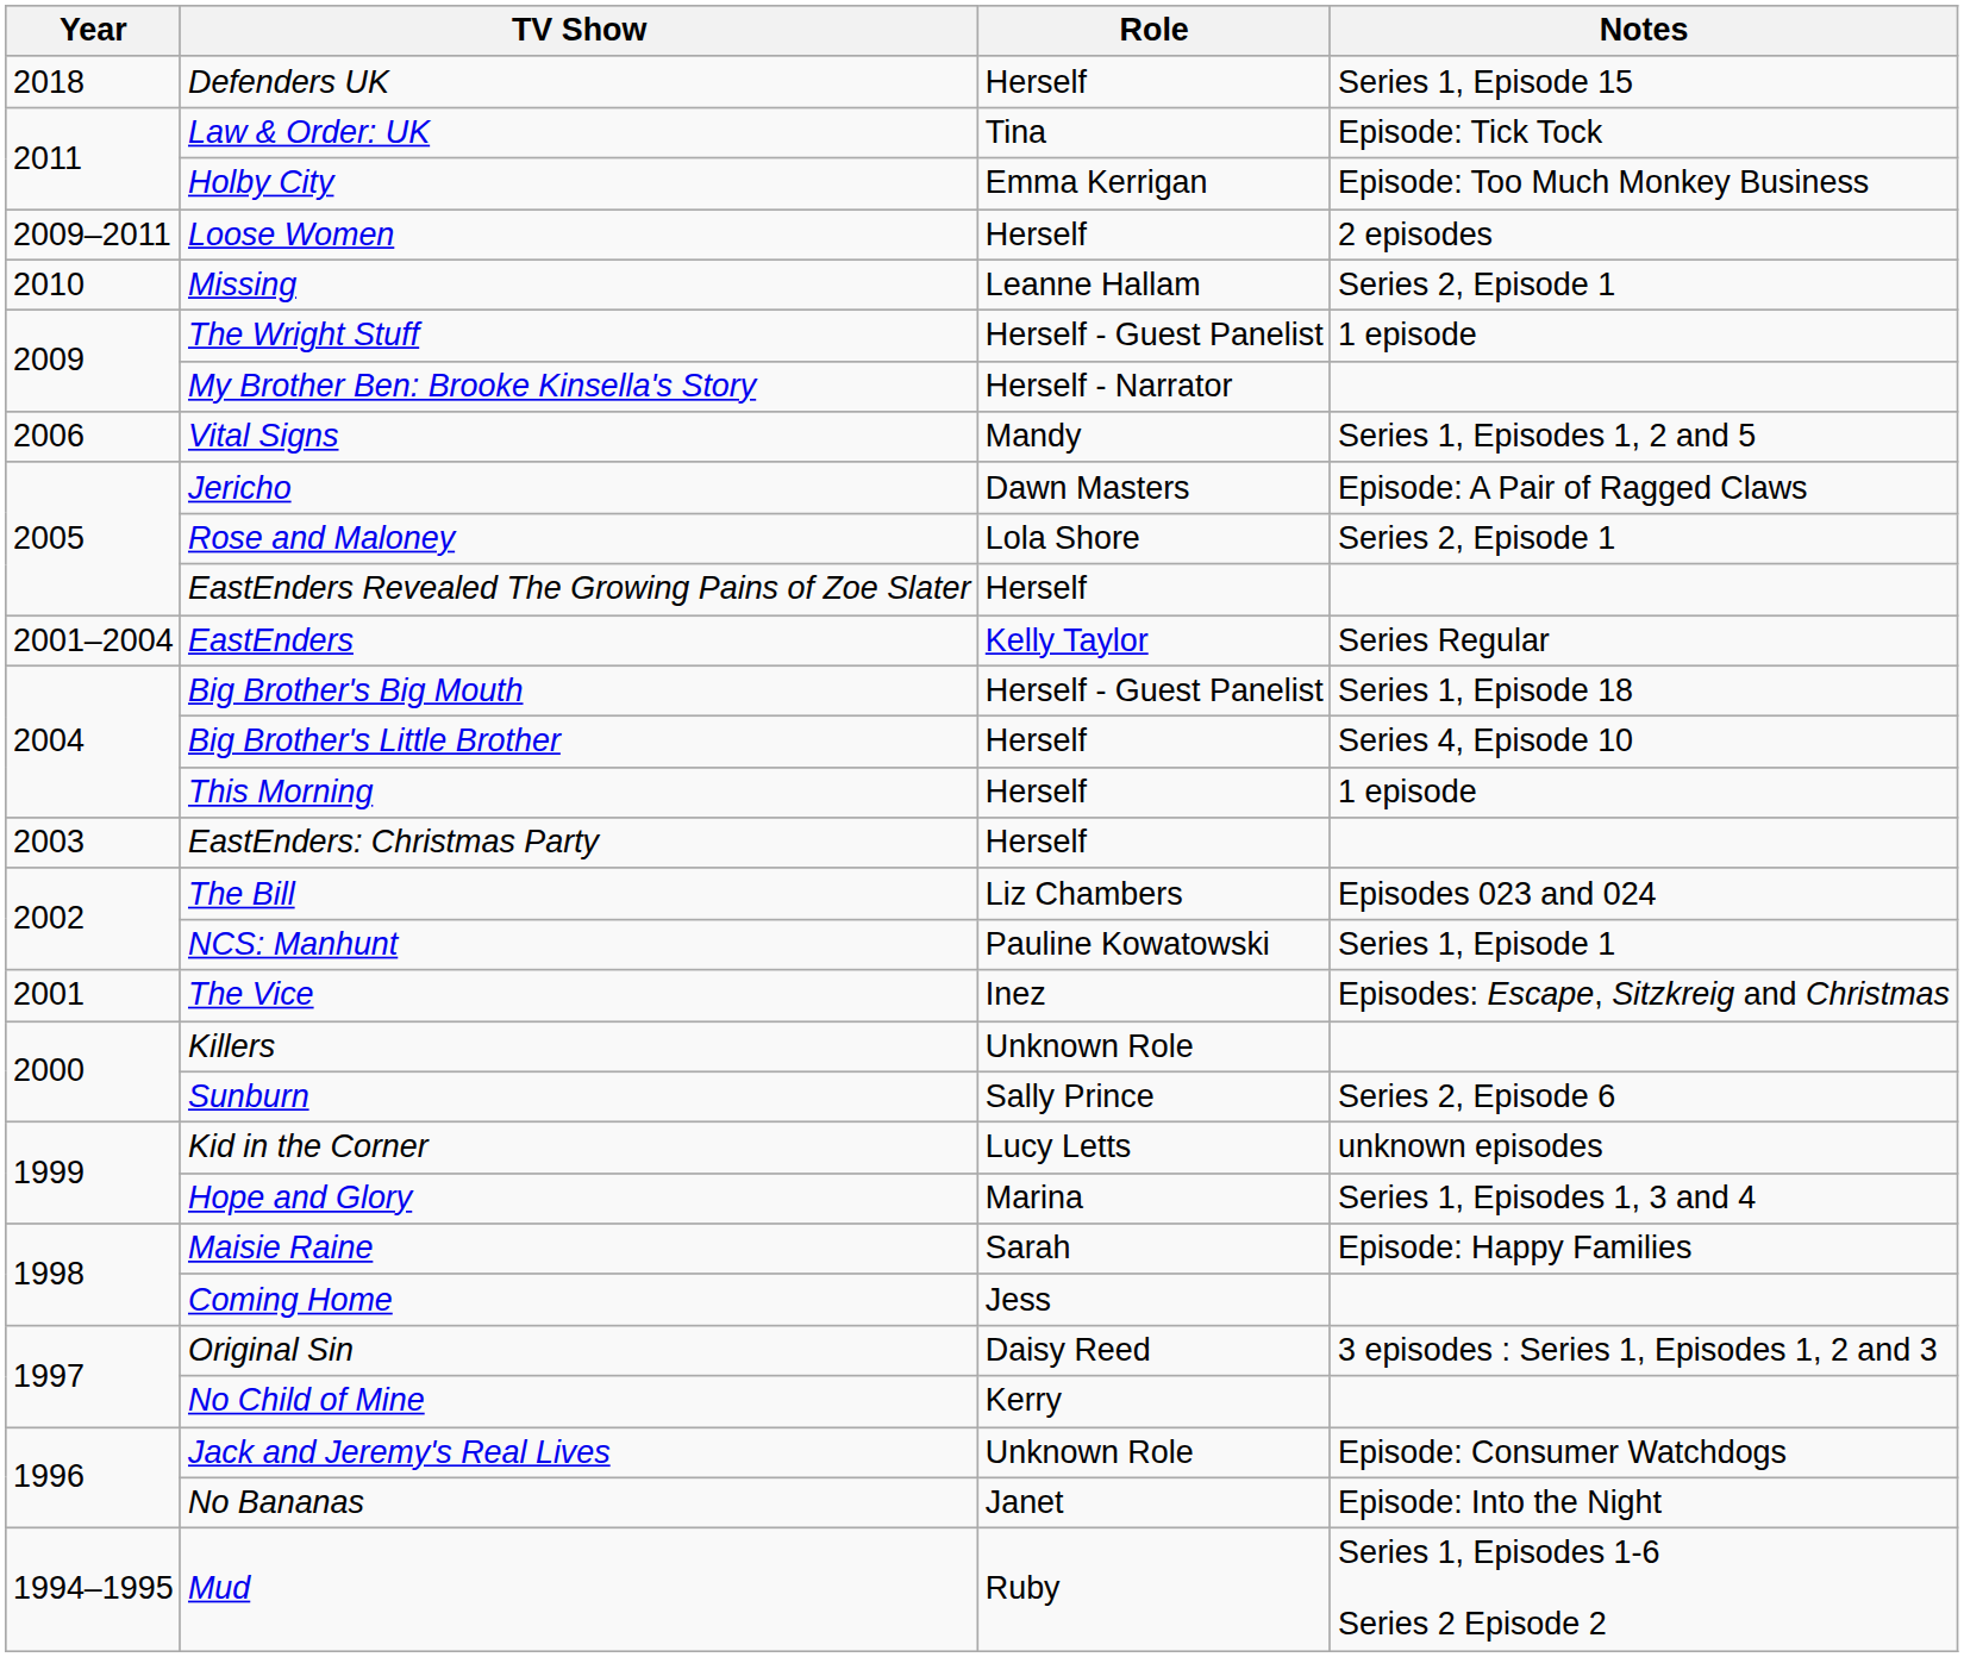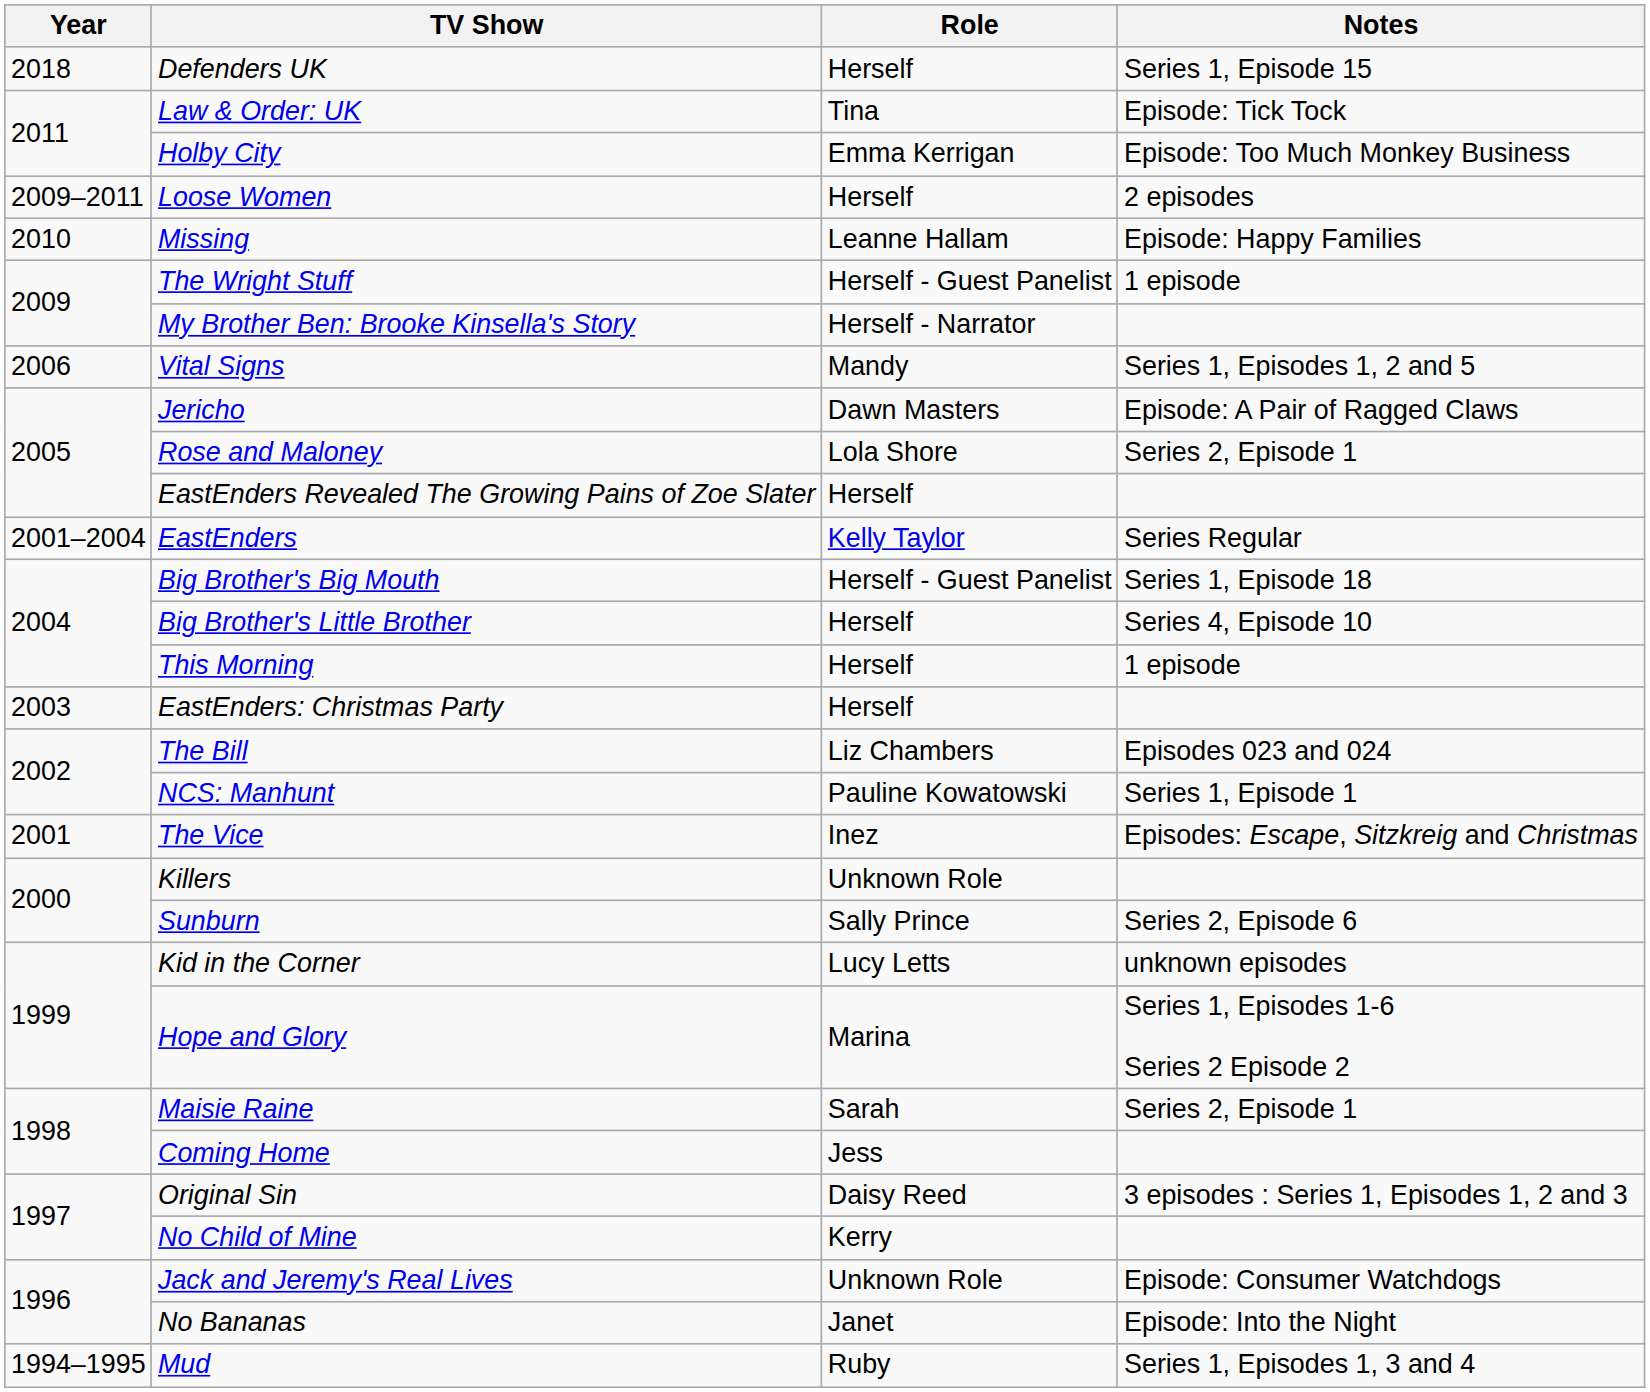 <table class="wikitable sortable">
 <tr>
 <th>Year</th>
 <th>TV Show</th>
 <th>Role</th>
 <th class="unsortable">Notes</th>
 </tr>
 <tr>
 <td>2018</td>
 <td><em>Defenders UK</em></td>
 <td>Herself</td>
 <td>Series 1, Episode 15</td>
 </tr>
 <tr>
 <td rowspan="2">2011</td>
 <td><em><a href='#'>Law & Order: UK</a></em></td>
 <td>Tina</td>
 <td>Episode: Tick Tock</td>
 </tr>
 <tr>
 <td><em><a href='#'>Holby City</a> </em></td>
 <td>Emma Kerrigan</td>
 <td>Episode: Too Much Monkey Business</td>
 </tr>
 <tr>
 <td>2009–2011</td>
 <td><em><a href='#'>Loose Women</a></em></td>
 <td>Herself</td>
 <td>2 episodes</td>
 </tr>
 <tr>
 <td>2010</td>
 <td><em><a href='#'>Missing</a></em></td>
 <td>Leanne Hallam</td>
-<td>Series 2, Episode 1</td>
+<td>Episode: Happy Families</td>
 </tr>
 <tr>
 <td rowspan="2">2009</td>
 <td><em><a href='#'>The Wright Stuff</a></em></td>
 <td>Herself - Guest Panelist</td>
 <td>1 episode</td>
 </tr>
 <tr>
 <td><em><a href='#'>My Brother Ben: Brooke Kinsella's Story</a></em></td>
 <td>Herself - Narrator</td>
 <td></td>
 </tr>
 <tr>
 <td>2006</td>
 <td><em><a href='#'>Vital Signs</a></em></td>
 <td>Mandy</td>
 <td>Series 1, Episodes 1, 2 and 5</td>
 </tr>
 <tr>
 <td rowspan="3">2005</td>
 <td><em><a href='#'>Jericho</a></em></td>
 <td>Dawn Masters</td>
 <td>Episode: A Pair of Ragged Claws</td>
 </tr>
 <tr>
 <td><em><a href='#'>Rose and Maloney</a></em></td>
 <td>Lola Shore</td>
 <td>Series 2, Episode 1</td>
 </tr>
 <tr>
 <td><em>EastEnders Revealed The Growing Pains of Zoe Slater</em></td>
 <td>Herself</td>
 <td></td>
 </tr>
 <tr>
 <td>2001–2004</td>
 <td><em><a href='#'>EastEnders</a></em></td>
 <td><a href='#'>Kelly Taylor</a></td>
 <td>Series Regular</td>
 </tr>
 <tr>
 <td rowspan="3">2004</td>
 <td><em><a href='#'>Big Brother's Big Mouth</a></em></td>
 <td>Herself - Guest Panelist</td>
 <td>Series 1,  Episode 18</td>
 </tr>
 <tr>
 <td><em><a href='#'>Big Brother's Little Brother</a></em></td>
 <td>Herself</td>
 <td>Series 4, Episode 10</td>
 </tr>
 <tr>
 <td><em><a href='#'>This Morning</a></em></td>
 <td>Herself</td>
 <td>1 episode</td>
 </tr>
 <tr>
 <td>2003</td>
 <td><em>EastEnders: Christmas Party</em></td>
 <td>Herself</td>
 <td></td>
 </tr>
 <tr>
 <td rowspan="2">2002</td>
 <td><em><a href='#'>The Bill</a></em></td>
 <td>Liz Chambers</td>
 <td>Episodes 023 and 024</td>
 </tr>
 <tr>
 <td><em><a href='#'>NCS: Manhunt</a></em></td>
 <td>Pauline Kowatowski</td>
 <td>Series 1, Episode 1</td>
 </tr>
 <tr>
 <td>2001</td>
 <td><em><a href='#'>The Vice</a></em></td>
 <td>Inez</td>
 <td>Episodes: <em>Escape</em>, <em>Sitzkreig</em> and <em>Christmas</em></td>
 </tr>
 <tr>
 <td rowspan="2">2000</td>
 <td><em>Killers</em></td>
 <td>Unknown Role</td>
 <td></td>
 </tr>
 <tr>
 <td><em><a href='#'>Sunburn</a></em></td>
 <td>Sally Prince</td>
 <td>Series 2, Episode 6</td>
 </tr>
 <tr>
 <td rowspan="2">1999</td>
 <td><em>Kid in the Corner</em></td>
 <td>Lucy Letts</td>
 <td>unknown episodes</td>
 </tr>
 <tr>
 <td><em><a href='#'>Hope and Glory</a></em></td>
 <td>Marina</td>
-<td>Series 1, Episodes 1, 3 and 4</td>
+<td>Series 1, Episodes 1-6<br><br>Series 2 Episode 2</td>
 </tr>
 <tr>
 <td rowspan="2">1998</td>
 <td><em><a href='#'>Maisie Raine</a></em></td>
 <td>Sarah</td>
-<td>Episode: Happy Families</td>
+<td>Series 2, Episode 1</td>
 </tr>
 <tr>
 <td><em><a href='#'>Coming Home</a></em></td>
 <td>Jess</td>
 <td></td>
 </tr>
 <tr>
 <td rowspan="2">1997</td>
 <td><em>Original Sin</em></td>
 <td>Daisy Reed</td>
 <td>3 episodes : Series 1, Episodes 1, 2 and 3</td>
 </tr>
 <tr>
 <td><em><a href='#'>No Child of Mine</a> </em></td>
 <td>Kerry</td>
 <td></td>
 </tr>
 <tr>
 <td rowspan="2">1996</td>
 <td><em><a href='#'>Jack and Jeremy's Real Lives</a></em></td>
 <td>Unknown Role</td>
 <td>Episode: Consumer Watchdogs</td>
 </tr>
 <tr>
 <td><em>No Bananas</em></td>
 <td>Janet</td>
 <td>Episode: Into the Night</td>
 </tr>
 <tr>
 <td>1994–1995</td>
 <td><em><a href='#'>Mud</a></em></td>
 <td>Ruby</td>
-<td>Series 1, Episodes 1-6<br><br>Series 2 Episode 2</td>
+<td>Series 1, Episodes 1, 3 and 4</td>
 </tr>
 <tr>
 </tr>
 </table>
